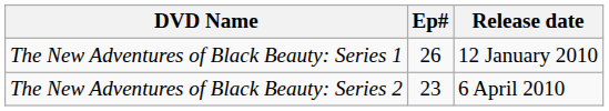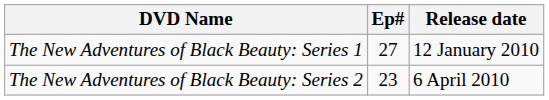 <table class="wikitable">
 <tr>
 <th>DVD Name</th>
 <th>Ep#</th>
 <th>Release date</th>
 </tr>
 <tr>
 <td><em>The New Adventures of Black Beauty: Series 1</em></td>
-<td style="text-align:center;">26</td>
+<td style="text-align:center;">27</td>
 <td>12 January 2010</td>
 </tr>
 <tr>
 <td><em>The New Adventures of Black Beauty: Series 2</em></td>
 <td style="text-align:center;">23</td>
 <td>6 April 2010</td>
 </tr>
 </table>
